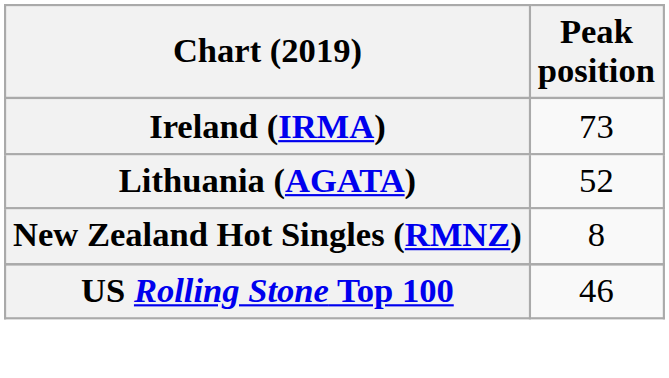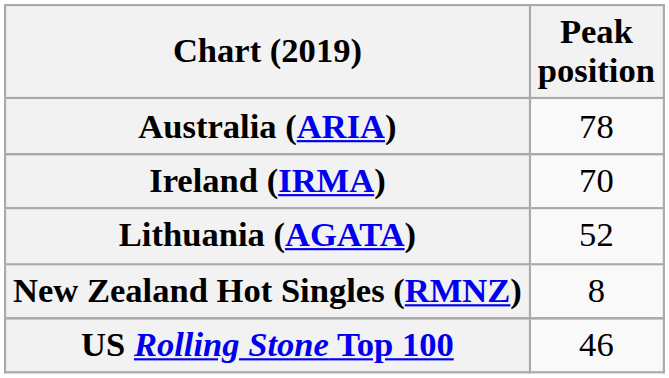 <table class="wikitable sortable plainrowheaders" style="text-align:center">
 <tr>
 <th scope="col">Chart (2019)</th>
 <th scope="col">Peak<br> position</th>
 </tr>
 <tr>
+<th scope="row">Australia (<a href='#'>ARIA</a>)</th>
+<td>78</td>
+</tr>
+<tr>
 </tr>
 <tr>
 <th scope="row">Ireland (<a href='#'>IRMA</a>)</th>
-<td>73</td>
+<td>70</td>
 </tr>
 <tr>
 <th scope="row">Lithuania (<a href='#'>AGATA</a>)</th>
 <td>52</td>
 </tr>
 <tr>
 <th scope="row">New Zealand Hot Singles (<a href='#'>RMNZ</a>)</th>
 <td>8</td>
 </tr>
 <tr>
 </tr>
 <tr>
 </tr>
 <tr>
 </tr>
 <tr>
 </tr>
 <tr>
 <th scope="row">US <a href='#'><em>Rolling Stone</em> Top 100</a></th>
 <td>46</td>
 </tr>
 </table>
